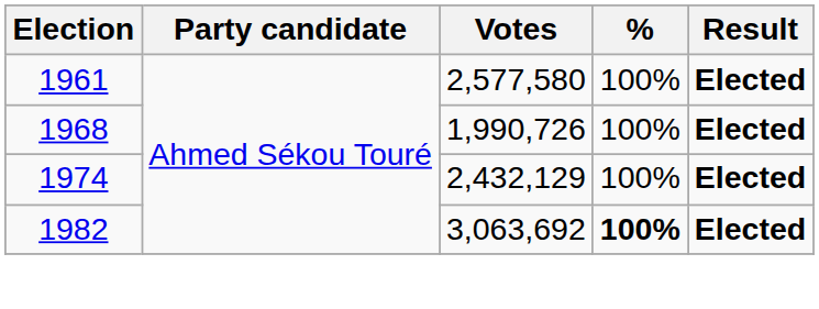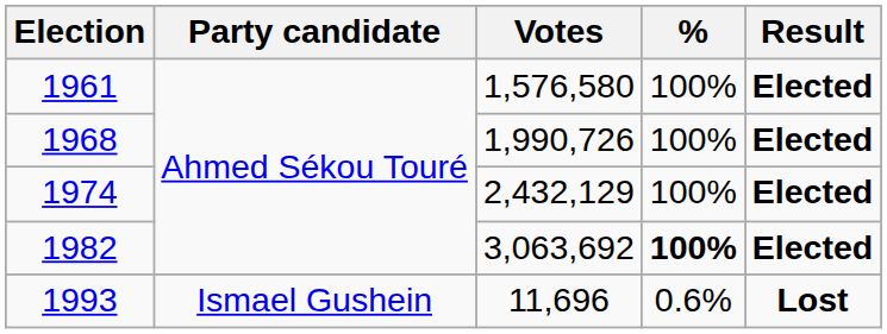 <table class="wikitable" style="text-align:center">
 <tr>
 <th>Election</th>
 <th>Party candidate</th>
 <th>Votes</th>
 <th>%</th>
 <th>Result</th>
 </tr>
 <tr>
 <td><a href='#'>1961</a></td>
 <td rowspan=4><a href='#'>Ahmed Sékou Touré</a></td>
-<td>2,577,580</td>
+<td>1,576,580</td>
 <td>100%</td>
 <td><strong>Elected</strong> </td>
 </tr>
 <tr>
 <td><a href='#'>1968</a></td>
 <td>1,990,726</td>
 <td>100%</td>
 <td><strong>Elected</strong> </td>
 </tr>
 <tr>
 <td><a href='#'>1974</a></td>
 <td>2,432,129</td>
 <td>100%</td>
 <td><strong>Elected</strong> </td>
 </tr>
 <tr>
 <td><a href='#'>1982</a></td>
 <td>3,063,692</td>
 <td><strong>100%</strong></td>
 <td><strong>Elected</strong> </td>
 </tr>
+<tr>
+<td><a href='#'>1993</a></td>
+<td><a href='#'>Ismael Gushein</a></td>
+<td>11,696</td>
+<td>0.6%</td>
+<td><strong>Lost</strong> </td>
+</tr>
 </table>
